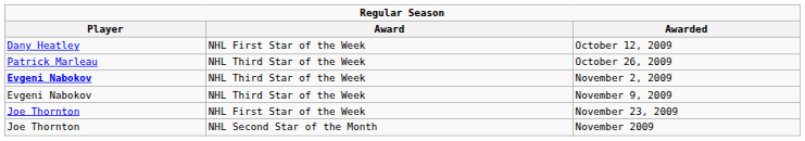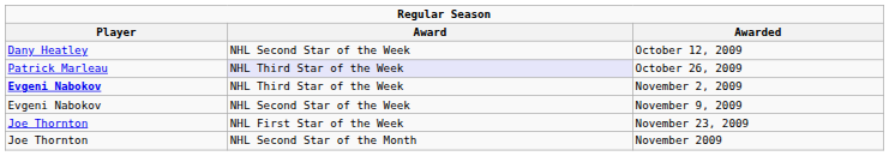 <table class="wikitable" width="52%">
 <tr>
 <td colspan="10" align="center"><strong>Regular Season</strong></td>
 </tr>
 <tr>
 <th>Player</th>
 <th>Award</th>
 <th>Awarded</th>
 </tr>
 <tr>
 <td><a href='#'>Dany Heatley</a></td>
-<td>NHL First Star of the Week</td>
+<td>NHL Second Star of the Week</td>
 <td>October 12, 2009</td>
 </tr>
 <tr>
 <td><a href='#'>Patrick Marleau</a></td>
-<td>NHL Third Star of the Week</td>
+<td style="background: lavender;">NHL Third Star of the Week</td>
 <td>October 26, 2009</td>
 </tr>
 <tr>
 <td><strong><a href='#'>Evgeni Nabokov</a></strong></td>
 <td>NHL Third Star of the Week</td>
 <td>November 2, 2009</td>
 </tr>
 <tr>
 <td>Evgeni Nabokov</td>
-<td>NHL Third Star of the Week</td>
+<td>NHL Second Star of the Week</td>
 <td>November 9, 2009</td>
 </tr>
 <tr>
 <td><a href='#'>Joe Thornton</a></td>
 <td>NHL First Star of the Week</td>
 <td>November 23, 2009</td>
 </tr>
 <tr>
 <td>Joe Thornton</td>
 <td>NHL Second Star of the Month</td>
 <td>November 2009</td>
 </tr>
 </table>
